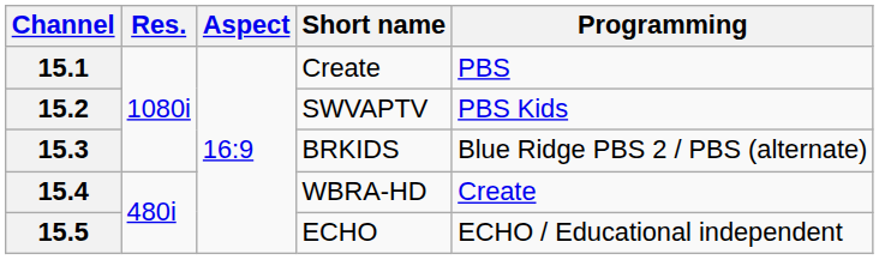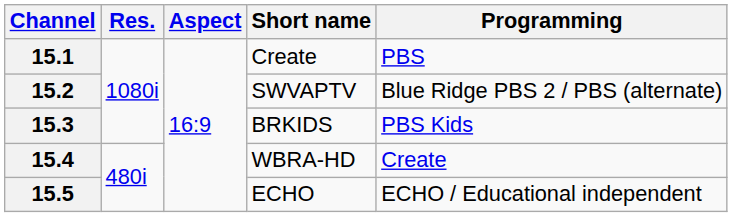 <table class="wikitable">
 <tr>
 <th scope="col"><a href='#'>Channel</a></th>
 <th scope="col"><a href='#'>Res.</a></th>
 <th scope="col"><a href='#'>Aspect</a></th>
 <th scope="col">Short name</th>
 <th scope="col">Programming</th>
 </tr>
 <tr>
 <th scope="row">15.1</th>
 <td rowspan=3><a href='#'>1080i</a></td>
 <td rowspan=5><a href='#'>16:9</a></td>
 <td>Create</td>
 <td><a href='#'>PBS</a></td>
 </tr>
 <tr>
 <th scope="row">15.2</th>
 <td>SWVAPTV</td>
-<td><a href='#'>PBS Kids</a></td>
+<td>Blue Ridge PBS 2 / PBS (alternate)</td>
 </tr>
 <tr>
 <th scope="row">15.3</th>
 <td>BRKIDS</td>
-<td>Blue Ridge PBS 2 / PBS (alternate)</td>
+<td><a href='#'>PBS Kids</a></td>
 </tr>
 <tr>
 <th scope="row">15.4</th>
 <td rowspan=2><a href='#'>480i</a></td>
 <td>WBRA-HD</td>
 <td><a href='#'>Create</a></td>
 </tr>
 <tr>
 <th scope="row">15.5</th>
 <td>ECHO</td>
 <td>ECHO / Educational independent</td>
 </tr>
 </table>
